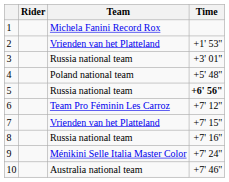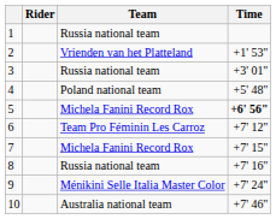 <table class="wikitable">
 <tr>
 <th></th>
 <th>Rider</th>
 <th>Team</th>
 <th>Time</th>
 </tr>
 <tr>
 <td>1</td>
 <td></td>
-<td><a href='#'>Michela Fanini Record Rox</a></td>
+<td>Russia national team</td>
 <td align="right"></td>
 </tr>
 <tr>
 <td>2</td>
 <td></td>
 <td><a href='#'>Vrienden van het Platteland</a></td>
 <td align="right">+1' 53"</td>
 </tr>
 <tr>
 <td>3</td>
 <td></td>
 <td>Russia national team</td>
 <td align="right">+3' 01"</td>
 </tr>
 <tr>
 <td>4</td>
 <td></td>
 <td>Poland national team</td>
 <td align="right">+5' 48"</td>
 </tr>
 <tr>
 <td>5</td>
 <td></td>
-<td>Russia national team</td>
+<td><a href='#'>Michela Fanini Record Rox</a></td>
 <td align="right"><strong>+6' 56"</strong></td>
 </tr>
 <tr>
 <td>6</td>
 <td></td>
 <td><a href='#'>Team Pro Féminin Les Carroz</a></td>
 <td align="right">+7' 12"</td>
 </tr>
 <tr>
 <td>7</td>
 <td></td>
-<td><a href='#'>Vrienden van het Platteland</a></td>
+<td><a href='#'>Michela Fanini Record Rox</a></td>
 <td align="right">+7' 15"</td>
 </tr>
 <tr>
 <td>8</td>
 <td></td>
 <td>Russia national team</td>
 <td align="right">+7' 16"</td>
 </tr>
 <tr>
 <td>9</td>
 <td></td>
 <td><a href='#'>Ménikini Selle Italia Master Color</a></td>
 <td align="right">+7' 24"</td>
 </tr>
 <tr>
 <td>10</td>
 <td></td>
 <td>Australia national team</td>
 <td align="right">+7' 46"</td>
 </tr>
 </table>
